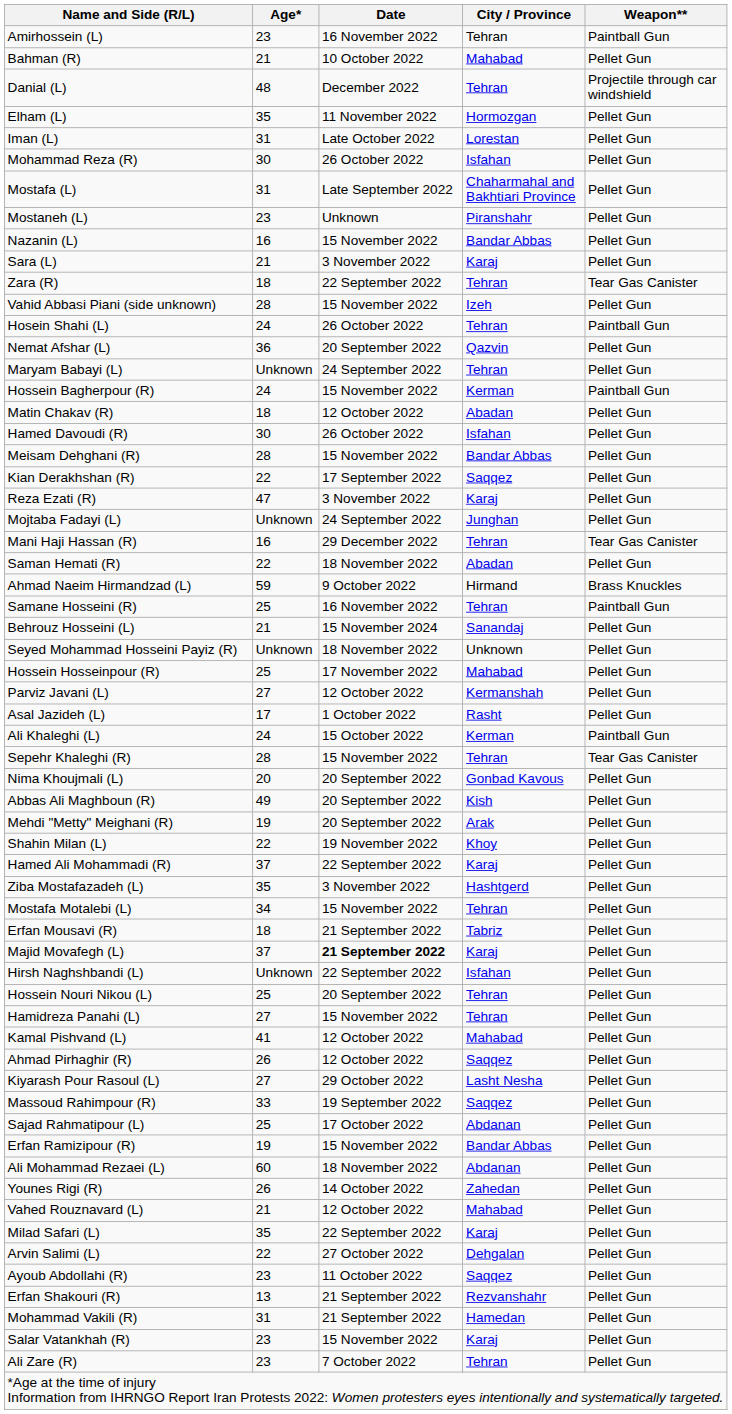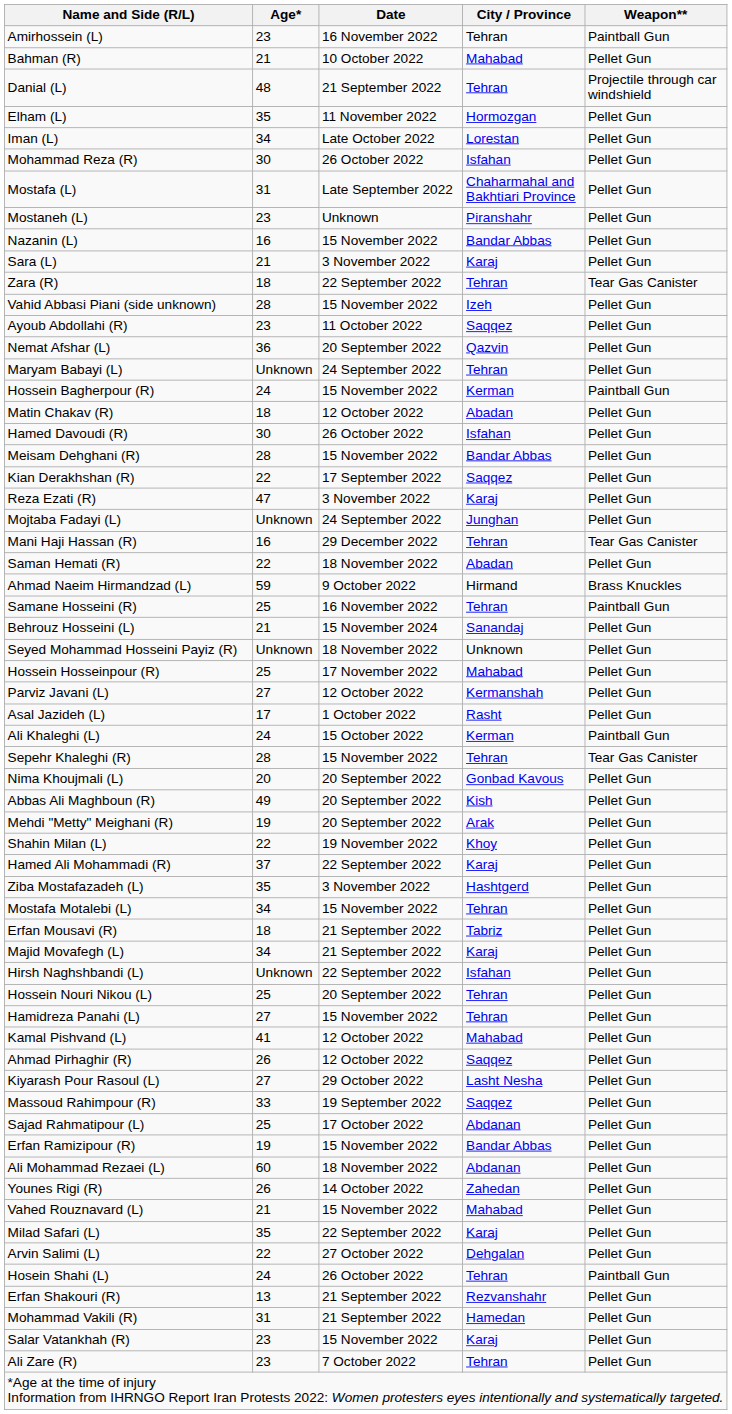 <table class="wikitable">
 <tr>
 <th>Name and Side (R/L)</th>
 <th>Age*</th>
 <th>Date</th>
 <th>City / Province</th>
 <th>Weapon**</th>
 </tr>
 <tr>
 <td>Amirhossein (L)</td>
 <td>23</td>
 <td>16 November 2022</td>
 <td>Tehran</td>
 <td>Paintball Gun</td>
 </tr>
 <tr>
 <td>Bahman (R)</td>
 <td>21</td>
 <td>10 October 2022</td>
 <td><a href='#'>Mahabad</a></td>
 <td>Pellet Gun</td>
 </tr>
 <tr>
 <td>Danial (L)</td>
 <td>48</td>
-<td>December 2022</td>
+<td>21 September 2022</td>
 <td><a href='#'>Tehran</a></td>
 <td>Projectile through car<br>windshield</td>
 </tr>
 <tr>
 <td>Elham (L)</td>
 <td>35</td>
 <td>11 November 2022</td>
 <td><a href='#'>Hormozgan</a></td>
 <td>Pellet Gun</td>
 </tr>
 <tr>
 <td>Iman (L)</td>
-<td>31</td>
+<td>34</td>
 <td>Late October 2022</td>
 <td><a href='#'>Lorestan</a></td>
 <td>Pellet Gun</td>
 </tr>
 <tr>
 <td>Mohammad Reza (R)</td>
 <td>30</td>
 <td>26 October 2022</td>
 <td><a href='#'>Isfahan</a></td>
 <td>Pellet Gun</td>
 </tr>
 <tr>
 <td>Mostafa (L)</td>
 <td>31</td>
 <td>Late September 2022</td>
 <td><a href='#'>Chaharmahal and</a><br><a href='#'>Bakhtiari Province</a></td>
 <td>Pellet Gun</td>
 </tr>
 <tr>
 <td>Mostaneh (L)</td>
 <td>23</td>
 <td>Unknown</td>
 <td><a href='#'>Piranshahr</a></td>
 <td>Pellet Gun</td>
 </tr>
 <tr>
 <td>Nazanin (L)</td>
 <td>16</td>
 <td>15 November 2022</td>
 <td><a href='#'>Bandar Abbas</a></td>
 <td>Pellet Gun</td>
 </tr>
 <tr>
 <td>Sara (L)</td>
 <td>21</td>
 <td>3 November 2022</td>
 <td><a href='#'>Karaj</a></td>
 <td>Pellet Gun</td>
 </tr>
 <tr>
 <td>Zara (R)</td>
 <td>18</td>
 <td>22 September 2022</td>
 <td><a href='#'>Tehran</a></td>
 <td>Tear Gas Canister</td>
 </tr>
 <tr>
 <td>Vahid Abbasi Piani (side unknown)</td>
 <td>28</td>
 <td>15 November 2022</td>
 <td><a href='#'>Izeh</a></td>
 <td>Pellet Gun</td>
 </tr>
 <tr>
-<td>Hosein Shahi (L)</td>
-<td>24</td>
-<td>26 October 2022</td>
-<td><a href='#'>Tehran</a></td>
-<td>Paintball Gun</td>
+<td>Ayoub Abdollahi (R)</td>
+<td>23</td>
+<td>11 October 2022</td>
+<td><a href='#'>Saqqez</a></td>
+<td>Pellet Gun</td>
 </tr>
 <tr>
 <td>Nemat Afshar (L)</td>
 <td>36</td>
 <td>20 September 2022</td>
 <td><a href='#'>Qazvin</a></td>
 <td>Pellet Gun</td>
 </tr>
 <tr>
 <td>Maryam Babayi (L)</td>
 <td>Unknown</td>
 <td>24 September 2022</td>
 <td><a href='#'>Tehran</a></td>
 <td>Pellet Gun</td>
 </tr>
 <tr>
 <td>Hossein Bagherpour (R)</td>
 <td>24</td>
 <td>15 November 2022</td>
 <td><a href='#'>Kerman</a></td>
 <td>Paintball Gun</td>
 </tr>
 <tr>
 <td>Matin Chakav (R)</td>
 <td>18</td>
 <td>12 October 2022</td>
 <td><a href='#'>Abadan</a></td>
 <td>Pellet Gun</td>
 </tr>
 <tr>
 <td>Hamed Davoudi (R)</td>
 <td>30</td>
 <td>26 October 2022</td>
 <td><a href='#'>Isfahan</a></td>
 <td>Pellet Gun</td>
 </tr>
 <tr>
 <td>Meisam Dehghani (R)</td>
 <td>28</td>
 <td>15 November 2022</td>
 <td><a href='#'>Bandar Abbas</a></td>
 <td>Pellet Gun</td>
 </tr>
 <tr>
 <td>Kian Derakhshan (R)</td>
 <td>22</td>
 <td>17 September 2022</td>
 <td><a href='#'>Saqqez</a></td>
 <td>Pellet Gun</td>
 </tr>
 <tr>
 <td>Reza Ezati (R)</td>
 <td>47</td>
 <td>3 November 2022</td>
 <td><a href='#'>Karaj</a></td>
 <td>Pellet Gun</td>
 </tr>
 <tr>
 <td>Mojtaba Fadayi (L)</td>
 <td>Unknown</td>
 <td>24 September 2022</td>
 <td><a href='#'>Junghan</a></td>
 <td>Pellet Gun</td>
 </tr>
 <tr>
 <td>Mani Haji Hassan (R)</td>
 <td>16</td>
 <td>29 December 2022</td>
 <td><a href='#'>Tehran</a></td>
 <td>Tear Gas Canister</td>
 </tr>
 <tr>
 <td>Saman Hemati (R)</td>
 <td>22</td>
 <td>18 November 2022</td>
 <td><a href='#'>Abadan</a></td>
 <td>Pellet Gun</td>
 </tr>
 <tr>
 <td>Ahmad Naeim Hirmandzad (L)</td>
 <td>59</td>
 <td>9 October 2022</td>
 <td>Hirmand</td>
 <td>Brass Knuckles</td>
 </tr>
 <tr>
 <td>Samane Hosseini (R)</td>
 <td>25</td>
 <td>16 November 2022</td>
 <td><a href='#'>Tehran</a></td>
 <td>Paintball Gun</td>
 </tr>
 <tr>
 <td>Behrouz Hosseini (L)</td>
 <td>21</td>
 <td>15 November 2024</td>
 <td><a href='#'>Sanandaj</a></td>
 <td>Pellet Gun</td>
 </tr>
 <tr>
 <td>Seyed Mohammad Hosseini Payiz (R)</td>
 <td>Unknown</td>
 <td>18 November 2022</td>
 <td>Unknown</td>
 <td>Pellet Gun</td>
 </tr>
 <tr>
 <td>Hossein Hosseinpour (R)</td>
 <td>25</td>
 <td>17 November 2022</td>
 <td><a href='#'>Mahabad</a></td>
 <td>Pellet Gun</td>
 </tr>
 <tr>
 <td>Parviz Javani (L)</td>
 <td>27</td>
 <td>12 October 2022</td>
 <td><a href='#'>Kermanshah</a></td>
 <td>Pellet Gun</td>
 </tr>
 <tr>
 <td>Asal Jazideh (L)</td>
 <td>17</td>
 <td>1 October 2022</td>
 <td><a href='#'>Rasht</a></td>
 <td>Pellet Gun</td>
 </tr>
 <tr>
 <td>Ali Khaleghi (L)</td>
 <td>24</td>
 <td>15 October 2022</td>
 <td><a href='#'>Kerman</a></td>
 <td>Paintball Gun</td>
 </tr>
 <tr>
 <td>Sepehr Khaleghi (R)</td>
 <td>28</td>
 <td>15 November 2022</td>
 <td><a href='#'>Tehran</a></td>
 <td>Tear Gas Canister</td>
 </tr>
 <tr>
 <td>Nima Khoujmali (L)</td>
 <td>20</td>
 <td>20 September 2022</td>
 <td><a href='#'>Gonbad Kavous</a></td>
 <td>Pellet Gun</td>
 </tr>
 <tr>
 <td>Abbas Ali Maghboun (R)</td>
 <td>49</td>
 <td>20 September 2022</td>
 <td><a href='#'>Kish</a></td>
 <td>Pellet Gun</td>
 </tr>
 <tr>
 <td>Mehdi "Metty" Meighani (R)</td>
 <td>19</td>
 <td>20 September 2022</td>
 <td><a href='#'>Arak</a></td>
 <td>Pellet Gun</td>
 </tr>
 <tr>
 <td>Shahin Milan (L)</td>
 <td>22</td>
 <td>19 November 2022</td>
 <td><a href='#'>Khoy</a></td>
 <td>Pellet Gun</td>
 </tr>
 <tr>
 <td>Hamed Ali Mohammadi (R)</td>
 <td>37</td>
 <td>22 September 2022</td>
 <td><a href='#'>Karaj</a></td>
 <td>Pellet Gun</td>
 </tr>
 <tr>
 <td>Ziba Mostafazadeh (L)</td>
 <td>35</td>
 <td>3 November 2022</td>
 <td><a href='#'>Hashtgerd</a></td>
 <td>Pellet Gun</td>
 </tr>
 <tr>
 <td>Mostafa Motalebi (L)</td>
 <td>34</td>
 <td>15 November 2022</td>
 <td><a href='#'>Tehran</a></td>
 <td>Pellet Gun</td>
 </tr>
 <tr>
 <td>Erfan Mousavi (R)</td>
 <td>18</td>
 <td>21 September 2022</td>
 <td><a href='#'>Tabriz</a></td>
 <td>Pellet Gun</td>
 </tr>
 <tr>
 <td>Majid Movafegh (L)</td>
-<td>37</td>
-<td><strong>21 September 2022</strong></td>
+<td>34</td>
+<td>21 September 2022</td>
 <td><a href='#'>Karaj</a></td>
 <td>Pellet Gun</td>
 </tr>
 <tr>
 <td>Hirsh Naghshbandi (L)</td>
 <td>Unknown</td>
 <td>22 September 2022</td>
 <td><a href='#'>Isfahan</a></td>
 <td>Pellet Gun</td>
 </tr>
 <tr>
 <td>Hossein Nouri Nikou (L)</td>
 <td>25</td>
 <td>20 September 2022</td>
 <td><a href='#'>Tehran</a></td>
 <td>Pellet Gun</td>
 </tr>
 <tr>
 <td>Hamidreza Panahi (L)</td>
 <td>27</td>
 <td>15 November 2022</td>
 <td><a href='#'>Tehran</a></td>
 <td>Pellet Gun</td>
 </tr>
 <tr>
 <td>Kamal Pishvand (L)</td>
 <td>41</td>
 <td>12 October 2022</td>
 <td><a href='#'>Mahabad</a></td>
 <td>Pellet Gun</td>
 </tr>
 <tr>
 <td>Ahmad Pirhaghir (R)</td>
 <td>26</td>
 <td>12 October 2022</td>
 <td><a href='#'>Saqqez</a></td>
 <td>Pellet Gun</td>
 </tr>
 <tr>
 <td>Kiyarash Pour Rasoul (L)</td>
 <td>27</td>
 <td>29 October 2022</td>
 <td><a href='#'>Lasht Nesha</a></td>
 <td>Pellet Gun</td>
 </tr>
 <tr>
 <td>Massoud Rahimpour (R)</td>
 <td>33</td>
 <td>19 September 2022</td>
 <td><a href='#'>Saqqez</a></td>
 <td>Pellet Gun</td>
 </tr>
 <tr>
 <td>Sajad Rahmatipour (L)</td>
 <td>25</td>
 <td>17 October 2022</td>
 <td><a href='#'>Abdanan</a></td>
 <td>Pellet Gun</td>
 </tr>
 <tr>
 <td>Erfan Ramizipour (R)</td>
 <td>19</td>
 <td>15 November 2022</td>
 <td><a href='#'>Bandar Abbas</a></td>
 <td>Pellet Gun</td>
 </tr>
 <tr>
 <td>Ali Mohammad Rezaei (L)</td>
 <td>60</td>
 <td>18 November 2022</td>
 <td><a href='#'>Abdanan</a></td>
 <td>Pellet Gun</td>
 </tr>
 <tr>
 <td>Younes Rigi (R)</td>
 <td>26</td>
 <td>14 October 2022</td>
 <td><a href='#'>Zahedan</a></td>
 <td>Pellet Gun</td>
 </tr>
 <tr>
 <td>Vahed Rouznavard (L)</td>
 <td>21</td>
-<td>12 October 2022</td>
+<td>15 November 2022</td>
 <td><a href='#'>Mahabad</a></td>
 <td>Pellet Gun</td>
 </tr>
 <tr>
 <td>Milad Safari (L)</td>
 <td>35</td>
 <td>22 September 2022</td>
 <td><a href='#'>Karaj</a></td>
 <td>Pellet Gun</td>
 </tr>
 <tr>
 <td>Arvin Salimi (L)</td>
 <td>22</td>
 <td>27 October 2022</td>
 <td><a href='#'>Dehgalan</a></td>
 <td>Pellet Gun</td>
 </tr>
 <tr>
-<td>Ayoub Abdollahi (R)</td>
-<td>23</td>
-<td>11 October 2022</td>
-<td><a href='#'>Saqqez</a></td>
-<td>Pellet Gun</td>
+<td>Hosein Shahi (L)</td>
+<td>24</td>
+<td>26 October 2022</td>
+<td><a href='#'>Tehran</a></td>
+<td>Paintball Gun</td>
 </tr>
 <tr>
 <td>Erfan Shakouri (R)</td>
 <td>13</td>
 <td>21 September 2022</td>
 <td><a href='#'>Rezvanshahr</a></td>
 <td>Pellet Gun</td>
 </tr>
 <tr>
 <td>Mohammad Vakili (R)</td>
 <td>31</td>
 <td>21 September 2022</td>
 <td><a href='#'>Hamedan</a></td>
 <td>Pellet Gun</td>
 </tr>
 <tr>
 <td>Salar Vatankhah (R)</td>
 <td>23</td>
 <td>15 November 2022</td>
 <td><a href='#'>Karaj</a></td>
 <td>Pellet Gun</td>
 </tr>
 <tr>
 <td>Ali Zare (R)</td>
 <td>23</td>
 <td>7 October 2022</td>
 <td><a href='#'>Tehran</a></td>
 <td>Pellet Gun</td>
 </tr>
 <tr>
 <td colspan="5">*Age at the time of injury<br>Information from IHRNGO Report Iran Protests 2022: <em>Women protesters eyes intentionally and systematically targeted.</em></td>
 </tr>
 </table>
